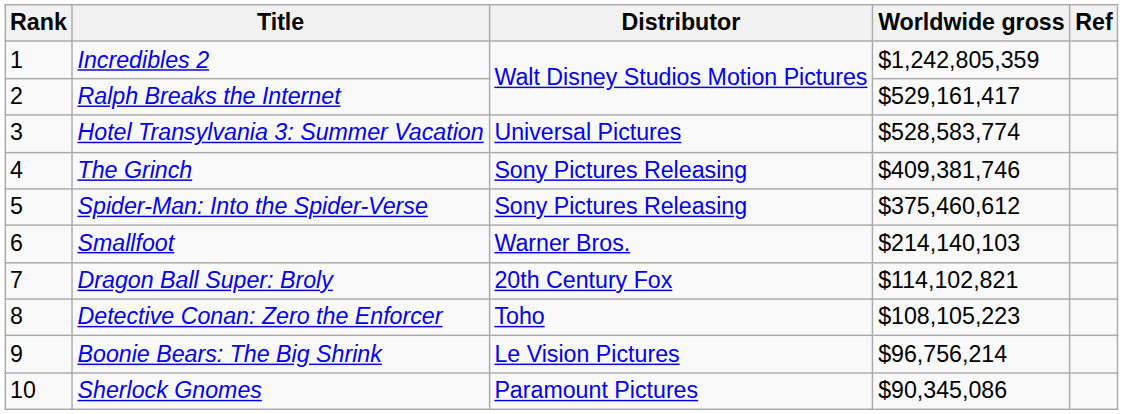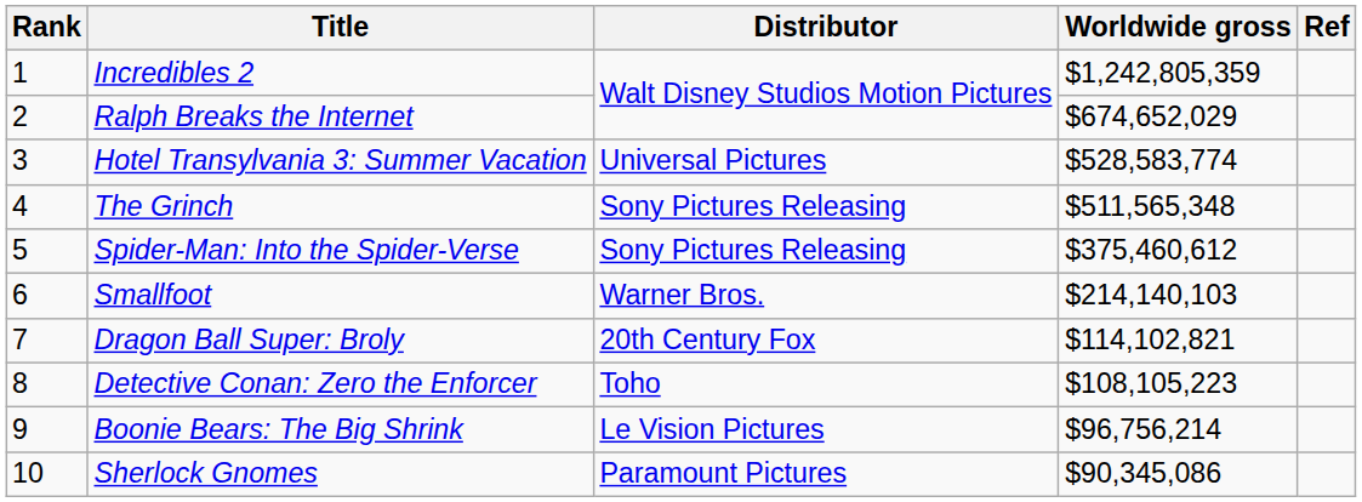 <table class="wikitable sortable" style=" margin:auto;">
 <tr>
 <th>Rank</th>
 <th>Title</th>
 <th>Distributor</th>
 <th>Worldwide gross</th>
 <th>Ref</th>
 </tr>
 <tr>
 <td>1</td>
 <td><em><a href='#'>Incredibles 2</a></em></td>
 <td rowspan="2"><a href='#'>Walt Disney Studios Motion Pictures</a></td>
 <td>$1,242,805,359</td>
 <td></td>
 </tr>
 <tr>
 <td>2</td>
 <td><em><a href='#'>Ralph Breaks the Internet</a></em></td>
-<td>$529,161,417</td>
+<td>$674,652,029</td>
 <td></td>
 </tr>
 <tr>
 <td>3</td>
 <td><em><a href='#'>Hotel Transylvania 3: Summer Vacation</a></em></td>
 <td><a href='#'>Universal Pictures</a></td>
 <td>$528,583,774</td>
 <td></td>
 </tr>
 <tr>
 <td>4</td>
 <td><em><a href='#'>The Grinch</a></em></td>
 <td><a href='#'>Sony Pictures Releasing</a></td>
-<td>$409,381,746</td>
+<td>$511,565,348</td>
 <td></td>
 </tr>
 <tr>
 <td>5</td>
 <td><em><a href='#'>Spider-Man: Into the Spider-Verse</a></em></td>
 <td><a href='#'>Sony Pictures Releasing</a></td>
 <td>$375,460,612</td>
 <td></td>
 </tr>
 <tr>
 <td>6</td>
 <td><em><a href='#'>Smallfoot</a></em></td>
 <td><a href='#'>Warner Bros.</a></td>
 <td>$214,140,103</td>
 <td></td>
 </tr>
 <tr>
 <td>7</td>
 <td><em><a href='#'>Dragon Ball Super: Broly</a></em></td>
 <td><a href='#'>20th Century Fox</a></td>
 <td>$114,102,821</td>
 <td></td>
 </tr>
 <tr>
 <td>8</td>
 <td><em><a href='#'>Detective Conan: Zero the Enforcer</a></em></td>
 <td><a href='#'>Toho</a></td>
 <td>$108,105,223</td>
 <td></td>
 </tr>
 <tr>
 <td>9</td>
 <td><em><a href='#'>Boonie Bears: The Big Shrink</a></em></td>
 <td><a href='#'>Le Vision Pictures</a></td>
 <td>$96,756,214</td>
 <td></td>
 </tr>
 <tr>
 <td>10</td>
 <td><em><a href='#'>Sherlock Gnomes</a></em></td>
 <td><a href='#'>Paramount Pictures</a></td>
 <td>$90,345,086</td>
 <td></td>
 </tr>
 </table>
